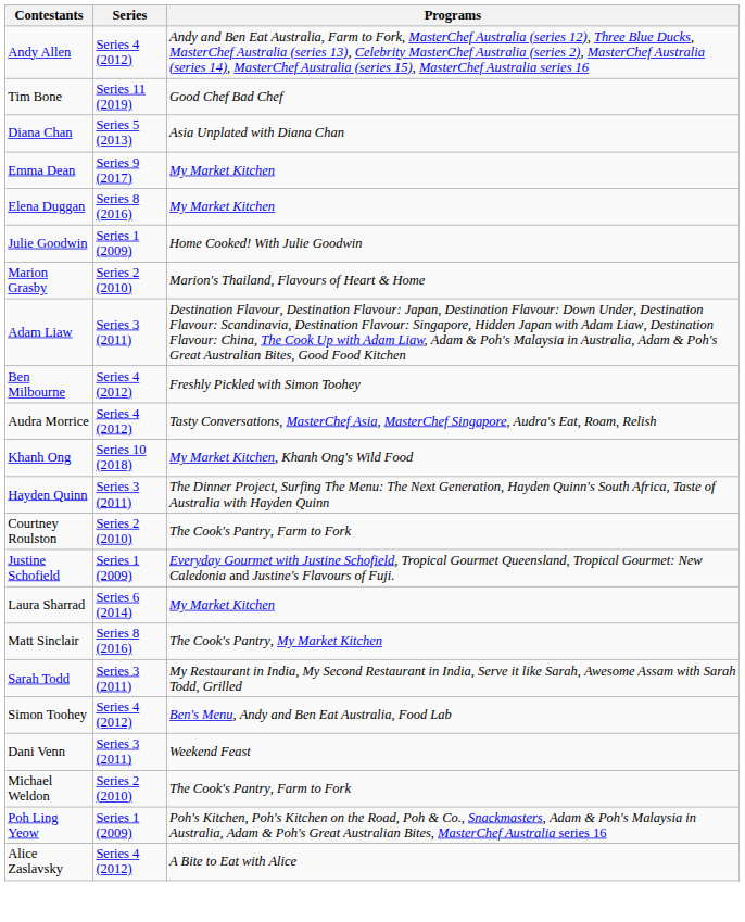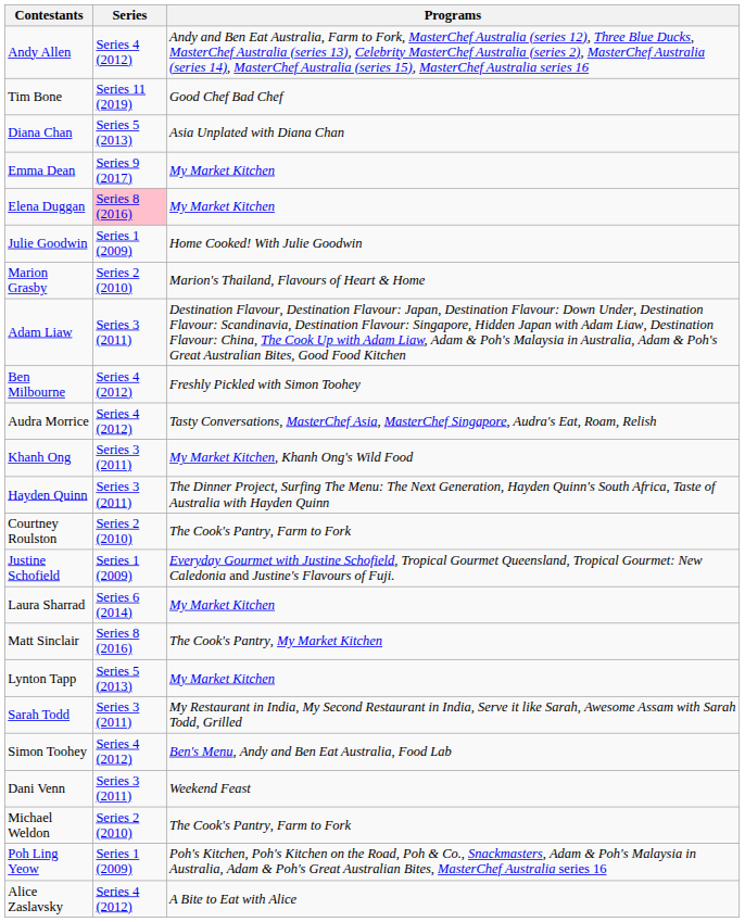 <table class="wikitable">
 <tr>
 <th style="width:12%;">Contestants</th>
 <th style="width:10%;">Series</th>
 <th style="width:78%;">Programs</th>
 </tr>
 <tr>
 <td><a href='#'>Andy Allen</a></td>
 <td><a href='#'>Series 4 (2012)</a></td>
 <td><em>Andy and Ben Eat Australia</em>, <em>Farm to Fork</em>, <em><a href='#'>MasterChef Australia (series 12)</a></em>, <em><a href='#'>Three Blue Ducks</a></em>, <em><a href='#'>MasterChef Australia (series 13)</a></em>, <em><a href='#'>Celebrity MasterChef Australia (series 2)</a></em>, <em><a href='#'>MasterChef Australia (series 14)</a>, <a href='#'>MasterChef Australia (series 15)</a>, <a href='#'>MasterChef Australia series 16</a></em></td>
 </tr>
 <tr>
 <td>Tim Bone</td>
 <td><a href='#'>Series 11 (2019)</a></td>
 <td><em>Good Chef Bad Chef</em></td>
 </tr>
 <tr>
 <td><a href='#'>Diana Chan</a></td>
 <td><a href='#'>Series 5 (2013)</a></td>
 <td><em>Asia Unplated with Diana Chan</em></td>
 </tr>
 <tr>
 <td><a href='#'>Emma Dean</a></td>
 <td><a href='#'>Series 9 (2017)</a></td>
 <td><em><a href='#'>My Market Kitchen</a></em></td>
 </tr>
 <tr>
 <td><a href='#'>Elena Duggan</a></td>
-<td><a href='#'>Series 8 (2016)</a></td>
+<td style="background: pink;"><a href='#'>Series 8 (2016)</a></td>
 <td><em><a href='#'>My Market Kitchen</a></em></td>
 </tr>
 <tr>
 <td><a href='#'>Julie Goodwin</a></td>
 <td><a href='#'>Series 1 (2009)</a></td>
 <td><em>Home Cooked! With Julie Goodwin</em></td>
 </tr>
 <tr>
 <td><a href='#'>Marion Grasby</a></td>
 <td><a href='#'>Series 2 (2010)</a></td>
 <td><em>Marion's Thailand,</em> <em>Flavours of Heart & Home</em></td>
 </tr>
 <tr>
 <td><a href='#'>Adam Liaw</a></td>
 <td><a href='#'>Series 3 (2011)</a></td>
 <td><em>Destination Flavour</em>, <em>Destination Flavour: Japan</em>, <em>Destination Flavour: Down Under</em>, <em>Destination Flavour: Scandinavia</em>, <em>Destination Flavour: Singapore</em>, <em>Hidden Japan with Adam Liaw</em>, <em>Destination Flavour: China,</em> <em><a href='#'>The Cook Up with Adam Liaw</a>,</em> <em>Adam & Poh's Malaysia in Australia,</em> <em>Adam & Poh's Great Australian Bites,</em> <em>Good Food Kitchen</em></td>
 </tr>
 <tr>
 <td><a href='#'>Ben Milbourne</a></td>
 <td><a href='#'>Series 4 (2012)</a></td>
 <td><em>Freshly Pickled with Simon Toohey</em></td>
 </tr>
 <tr>
 <td>Audra Morrice</td>
 <td><a href='#'>Series 4 (2012)</a></td>
 <td><em>Tasty Conversations</em>, <em><a href='#'>MasterChef Asia</a></em>, <em><a href='#'>MasterChef Singapore</a>, Audra's Eat, Roam, Relish</em></td>
 </tr>
 <tr>
 <td><a href='#'>Khanh Ong</a></td>
-<td><a href='#'>Series 10 (2018)</a></td>
+<td><a href='#'>Series 3 (2011)</a></td>
 <td><em><a href='#'>My Market Kitchen</a>,</em> <em>Khanh Ong's Wild Food</em></td>
 </tr>
 <tr>
 <td><a href='#'>Hayden Quinn</a></td>
 <td><a href='#'>Series 3 (2011)</a></td>
 <td><em>The Dinner Project</em>, <em>Surfing The Menu: The Next Generation</em>, <em>Hayden Quinn's South Africa</em>, <em>Taste of Australia with Hayden Quinn</em></td>
 </tr>
 <tr>
 <td>Courtney Roulston</td>
 <td><a href='#'>Series 2 (2010)</a></td>
 <td><em>The Cook's Pantry</em>, <em>Farm to Fork</em></td>
 </tr>
 <tr>
 <td><a href='#'>Justine Schofield</a></td>
 <td><a href='#'>Series 1 (2009)</a></td>
 <td><em><a href='#'>Everyday Gourmet with Justine Schofield</a></em>, <em>Tropical Gourmet Queensland</em>,  <em>Tropical Gourmet: New Caledonia</em> and <em>Justine's Flavours of Fuji</em>.</td>
 </tr>
 <tr>
 <td>Laura Sharrad</td>
 <td><a href='#'>Series 6 (2014)</a></td>
 <td><em><a href='#'>My Market Kitchen</a></em></td>
 </tr>
 <tr>
 <td>Matt Sinclair</td>
 <td><a href='#'>Series 8 (2016)</a></td>
 <td><em>The Cook's Pantry</em>,  <em><a href='#'>My Market Kitchen</a></em></td>
+</tr>
+<tr>
+<td>Lynton Tapp</td>
+<td><a href='#'>Series 5 (2013)</a></td>
+<td><em><a href='#'>My Market Kitchen</a></em></td>
 </tr>
 <tr>
 <td><a href='#'>Sarah Todd</a></td>
 <td><a href='#'>Series 3 (2011)</a></td>
 <td><em>My Restaurant in India</em>, <em>My Second Restaurant in India,</em>  <em>Serve it like Sarah</em>, <em>Awesome Assam with Sarah Todd</em>, <em>Grilled</em></td>
 </tr>
 <tr>
 <td>Simon Toohey</td>
 <td><a href='#'>Series 4 (2012)</a></td>
 <td><em><a href='#'>Ben's Menu</a></em>, <em>Andy and Ben Eat Australia</em>, <em>Food Lab</em></td>
 </tr>
 <tr>
 <td>Dani Venn</td>
 <td><a href='#'>Series 3 (2011)</a></td>
 <td><em>Weekend Feast</em></td>
 </tr>
 <tr>
 <td>Michael Weldon</td>
 <td><a href='#'>Series 2 (2010)</a></td>
 <td><em>The Cook's Pantry</em>, <em>Farm to Fork</em></td>
 </tr>
 <tr>
 <td><a href='#'>Poh Ling Yeow</a></td>
 <td><a href='#'>Series 1 (2009)</a></td>
 <td><em>Poh's Kitchen</em>, <em>Poh's Kitchen on the Road</em>, <em>Poh & Co.</em>, <a href='#'><em>Snackmasters</em></a>, <em>Adam & Poh's Malaysia in Australia,</em> <em>Adam & Poh's Great Australian Bites</em>, <a href='#'><em>MasterChef Australia</em> series 16</a></td>
 </tr>
 <tr>
 <td>Alice Zaslavsky</td>
 <td><a href='#'>Series 4 (2012)</a></td>
 <td><em>A Bite to Eat with Alice</em></td>
 </tr>
 </table>
